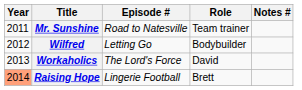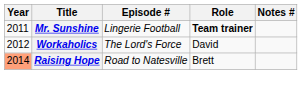 <table class="wikitable plainrowheaders sortable">
 <tr>
 <th scope="col">Year</th>
 <th scope="col">Title</th>
 <th scope="col" class="unsortable">Episode #</th>
 <th scope="col">Role</th>
 <th scope="col" class="unsortable">Notes #</th>
 </tr>
 <tr>
 <td>2011</td>
 <th scope="row"><em><a href='#'>Mr. Sunshine</a></em></th>
-<td><em>Road to Natesville</em></td>
-<td>Team trainer</td>
+<td><em>Lingerie Football</em></td>
+<td><strong>Team trainer</strong></td>
 <td></td>
 </tr>
 <tr>
 <td>2012</td>
-<th scope="row"><em><a href='#'>Wilfred</a></em></th>
-<td><em>Letting Go</em></td>
-<td>Bodybuilder</td>
-<td></td>
-</tr>
-<tr>
-<td>2013</td>
 <th scope="row"><em><a href='#'>Workaholics</a></em></th>
 <td><em>The Lord's Force</em></td>
 <td>David</td>
 <td></td>
 </tr>
 <tr>
 <td style="background: lightsalmon;">2014</td>
 <th scope="row"><em><a href='#'>Raising Hope</a></em></th>
-<td><em>Lingerie Football</em></td>
+<td><em>Road to Natesville</em></td>
 <td>Brett</td>
 <td></td>
 </tr>
 </table>
